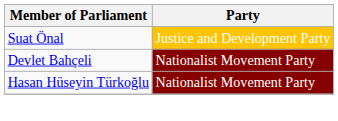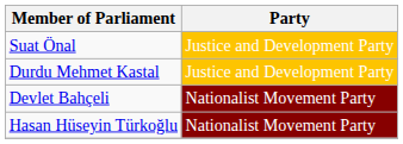 <table class="wikitable">
 <tr>
 <th>Member of Parliament</th>
 <th>Party</th>
 </tr>
 <tr>
 <td><a href='#'>Suat Önal</a></td>
+<td style="background:#FDC400; color:white">Justice and Development Party</td>
+</tr>
+<tr>
+<td><a href='#'>Durdu Mehmet Kastal</a></td>
 <td style="background:#FDC400; color:white">Justice and Development Party</td>
 </tr>
 <tr>
 <td><a href='#'>Devlet Bahçeli</a></td>
 <td style="background:#870000; color:white">Nationalist Movement Party</td>
 </tr>
 <tr>
 <td><a href='#'>Hasan Hüseyin Türkoğlu</a></td>
 <td style="background:#870000; color:white">Nationalist Movement Party</td>
 </tr>
 <tr>
 </tr>
 </table>
